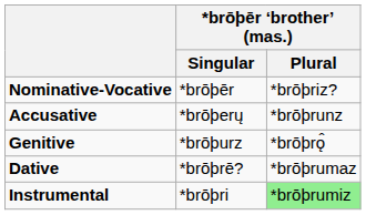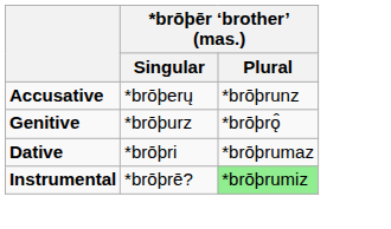 <table class="wikitable">
 <tr>
 <th rowspan="2"></th>
 <th style="text-align:center;" colspan="2">*brōþēr ‘brother’ (mas.)</th>
 </tr>
 <tr>
 <th width="80px"><strong>Singular</strong></th>
 <th width="80px"><strong>Plural</strong></th>
-</tr>
-<tr>
-<td><strong>Nominative-Vocative</strong></td>
-<td>*brōþēr</td>
-<td>*brōþriz?</td>
 </tr>
 <tr>
 <td><strong>Accusative</strong></td>
 <td>*brōþerų</td>
 <td>*brōþrunz</td>
 </tr>
 <tr>
 <td><strong>Genitive</strong></td>
 <td>*brōþurz</td>
 <td>*brōþrǫ̂</td>
 </tr>
 <tr>
 <td><strong>Dative</strong></td>
-<td>*brōþrē?</td>
+<td>*brōþri</td>
 <td>*brōþrumaz</td>
 </tr>
 <tr>
 <td><strong>Instrumental</strong></td>
-<td>*brōþri</td>
+<td>*brōþrē?</td>
 <td style="background: lightgreen;">*brōþrumiz</td>
 </tr>
 </table>
